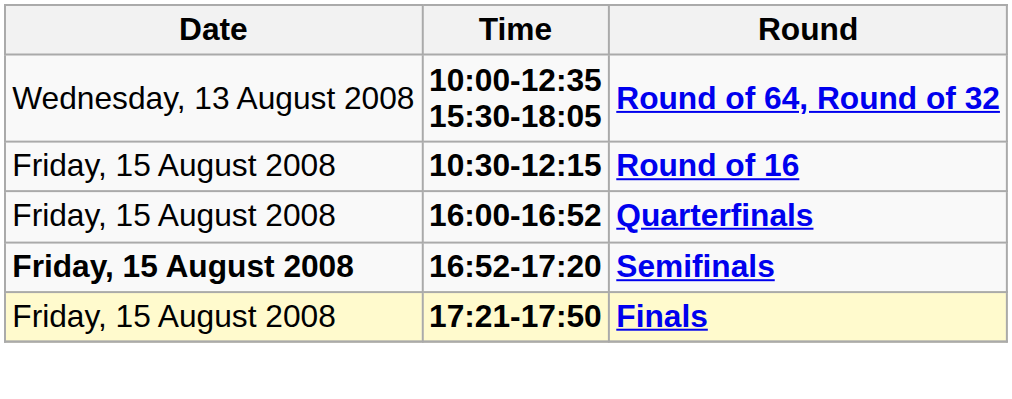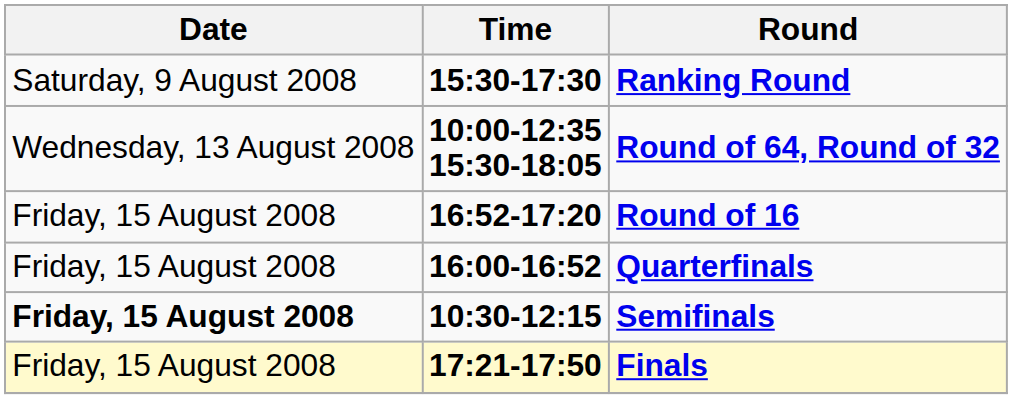 <table class="wikitable">
 <tr>
 <th>Date</th>
 <th>Time</th>
 <th>Round</th>
+</tr>
+<tr>
+<td>Saturday, 9 August 2008</td>
+<td><strong>15:30-17:30</strong></td>
+<td><strong><a href='#'>Ranking Round</a></strong></td>
 </tr>
 <tr>
 <td>Wednesday, 13 August 2008</td>
 <td><strong>10:00-12:35<br>15:30-18:05</strong></td>
 <td><strong> <a href='#'>Round of 64, Round of 32</a> </strong></td>
 </tr>
 <tr>
 <td>Friday, 15 August 2008</td>
-<td><strong>10:30-12:15</strong></td>
+<td><strong>16:52-17:20</strong></td>
 <td><strong>  <a href='#'>Round of 16</a></strong></td>
 </tr>
 <tr>
 <td>Friday, 15 August 2008</td>
 <td><strong>16:00-16:52</strong></td>
 <td><strong>  <a href='#'>Quarterfinals</a></strong></td>
 </tr>
 <tr>
 <td><strong>Friday, 15 August 2008</strong></td>
-<td><strong>16:52-17:20</strong></td>
+<td><strong>10:30-12:15</strong></td>
 <td><strong>  <a href='#'>Semifinals</a></strong></td>
 </tr>
 <tr>
 <td style=background:lemonchiffon>Friday, 15 August 2008</td>
 <td style=background:lemonchiffon><strong>17:21-17:50 </strong></td>
 <td style=background:lemonchiffon><strong>  <a href='#'>Finals</a></strong></td>
 </tr>
 <tr>
 </tr>
 </table>
